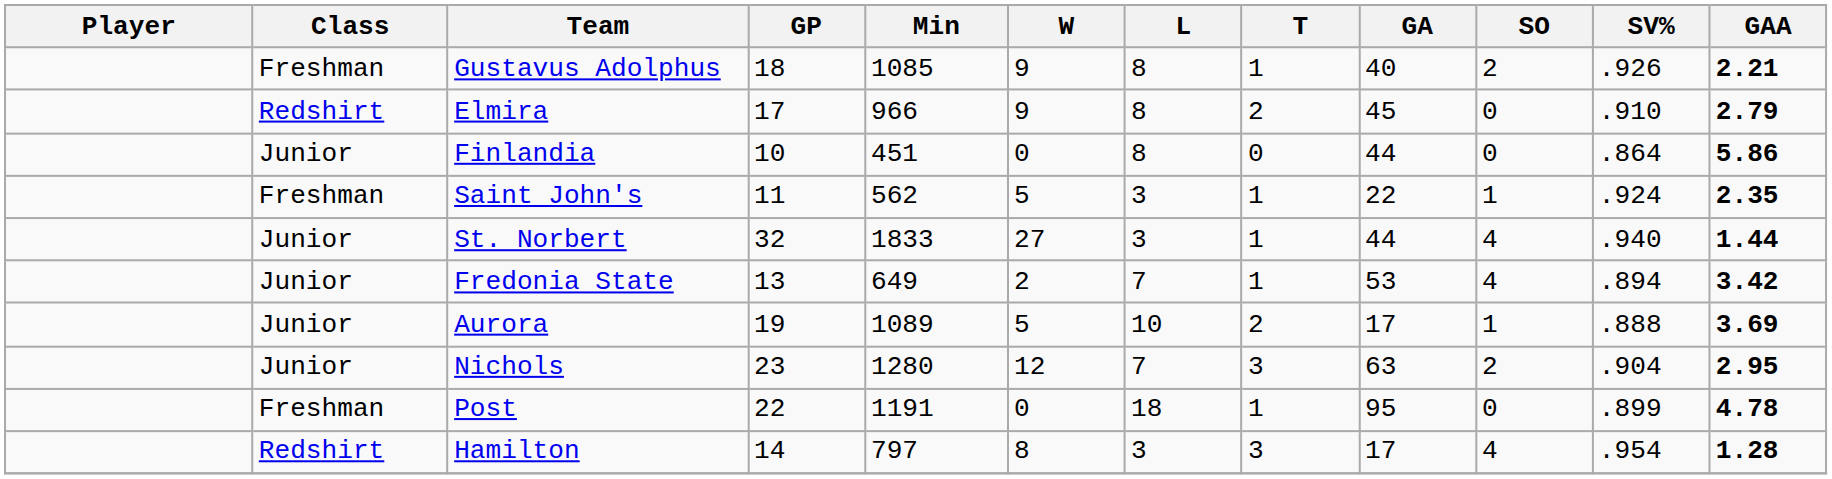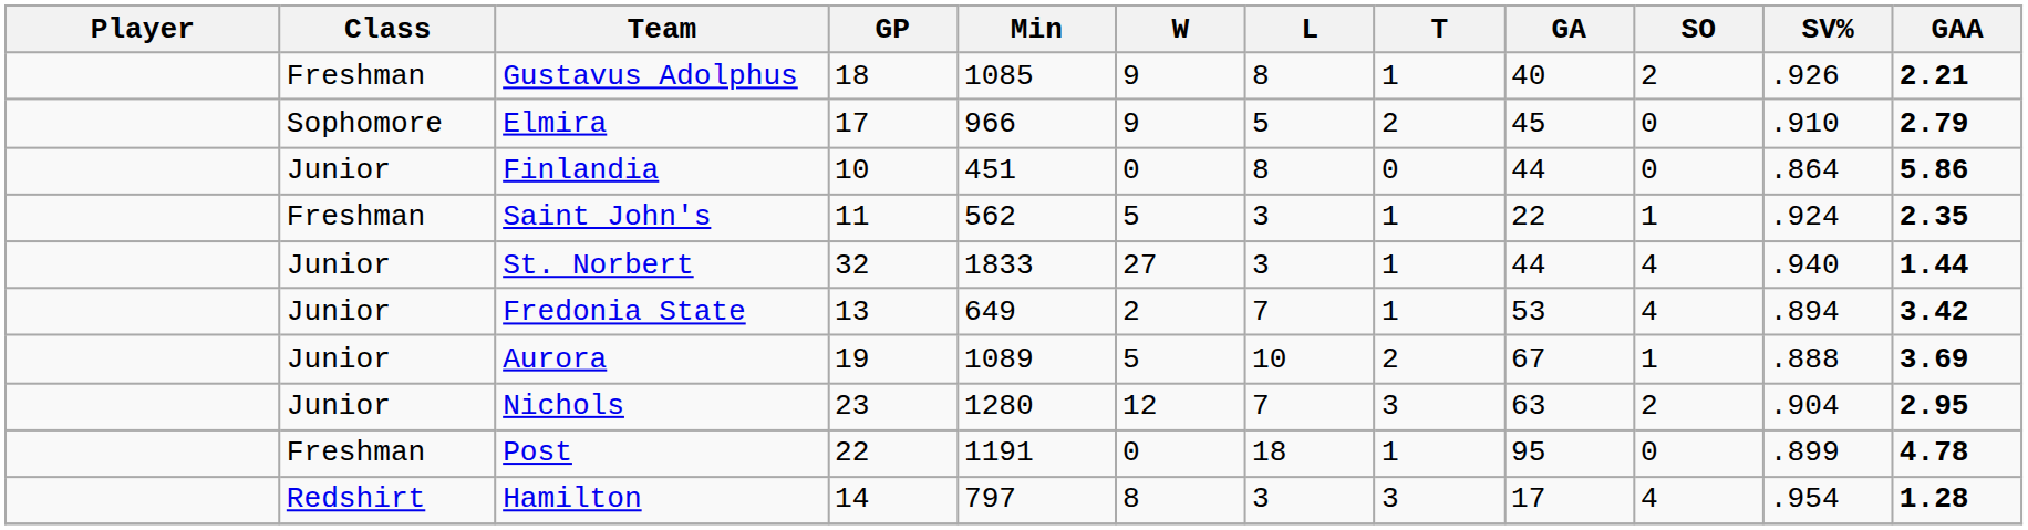 <table class="wikitable sortable">
 <tr>
 <th style="width: 9em;">Player</th>
 <th style="width: 7em;">Class</th>
 <th style="width: 11em;">Team</th>
 <th style="width: 4em;">GP</th>
 <th style="width: 5em;">Min</th>
 <th style="width: 4em;">W</th>
 <th style="width: 4em;">L</th>
 <th style="width: 4em;">T</th>
 <th style="width: 4em;">GA</th>
 <th style="width: 4em;">SO</th>
 <th style="width: 4em;">SV%</th>
 <th style="width: 4em;">GAA</th>
 </tr>
 <tr>
 <td></td>
 <td>Freshman</td>
 <td><a href='#'>Gustavus Adolphus</a></td>
 <td>18</td>
 <td>1085</td>
 <td>9</td>
 <td>8</td>
 <td>1</td>
 <td>40</td>
 <td>2</td>
 <td>.926</td>
 <td><strong>2.21</strong></td>
 </tr>
 <tr>
 <td></td>
-<td><a href='#'>Redshirt</a></td>
+<td>Sophomore</td>
 <td><a href='#'>Elmira</a></td>
 <td>17</td>
 <td>966</td>
 <td>9</td>
-<td>8</td>
+<td>5</td>
 <td>2</td>
 <td>45</td>
 <td>0</td>
 <td>.910</td>
 <td><strong>2.79</strong></td>
 </tr>
 <tr>
 <td></td>
 <td>Junior</td>
 <td><a href='#'>Finlandia</a></td>
 <td>10</td>
 <td>451</td>
 <td>0</td>
 <td>8</td>
 <td>0</td>
 <td>44</td>
 <td>0</td>
 <td>.864</td>
 <td><strong>5.86</strong></td>
 </tr>
 <tr>
 <td></td>
 <td>Freshman</td>
 <td><a href='#'>Saint John's</a></td>
 <td>11</td>
 <td>562</td>
 <td>5</td>
 <td>3</td>
 <td>1</td>
 <td>22</td>
 <td>1</td>
 <td>.924</td>
 <td><strong>2.35</strong></td>
 </tr>
 <tr>
 <td></td>
 <td>Junior</td>
 <td><a href='#'>St. Norbert</a></td>
 <td>32</td>
 <td>1833</td>
 <td>27</td>
 <td>3</td>
 <td>1</td>
 <td>44</td>
 <td>4</td>
 <td>.940</td>
 <td><strong>1.44</strong></td>
 </tr>
 <tr>
 <td></td>
 <td>Junior</td>
 <td><a href='#'>Fredonia State</a></td>
 <td>13</td>
 <td>649</td>
 <td>2</td>
 <td>7</td>
 <td>1</td>
 <td>53</td>
 <td>4</td>
 <td>.894</td>
 <td><strong>3.42</strong></td>
 </tr>
 <tr>
 <td></td>
 <td>Junior</td>
 <td><a href='#'>Aurora</a></td>
 <td>19</td>
 <td>1089</td>
 <td>5</td>
 <td>10</td>
 <td>2</td>
-<td>17</td>
+<td>67</td>
 <td>1</td>
 <td>.888</td>
 <td><strong>3.69</strong></td>
 </tr>
 <tr>
 <td></td>
 <td>Junior</td>
 <td><a href='#'>Nichols</a></td>
 <td>23</td>
 <td>1280</td>
 <td>12</td>
 <td>7</td>
 <td>3</td>
 <td>63</td>
 <td>2</td>
 <td>.904</td>
 <td><strong>2.95</strong></td>
 </tr>
 <tr>
 <td></td>
 <td>Freshman</td>
 <td><a href='#'>Post</a></td>
 <td>22</td>
 <td>1191</td>
 <td>0</td>
 <td>18</td>
 <td>1</td>
 <td>95</td>
 <td>0</td>
 <td>.899</td>
 <td><strong>4.78</strong></td>
 </tr>
 <tr>
 <td></td>
 <td><a href='#'>Redshirt</a></td>
 <td><a href='#'>Hamilton</a></td>
 <td>14</td>
 <td>797</td>
 <td>8</td>
 <td>3</td>
 <td>3</td>
 <td>17</td>
 <td>4</td>
 <td>.954</td>
 <td><strong>1.28</strong></td>
 </tr>
 <tr>
 </tr>
 </table>
